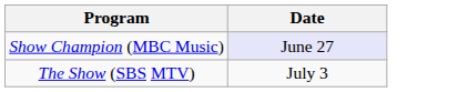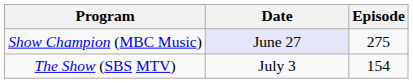 <table class="wikitable" style="text-align:center">
 <tr>
 <th width="200">Program</th>
 <th width="140">Date</th>
+<th width="50">Episode</th>
 </tr>
 <tr>
 <td><em><a href='#'>Show Champion</a></em> (<a href='#'>MBC Music</a>)</td>
 <td style="background: lavender;">June 27</td>
+<td>275</td>
 </tr>
 <tr>
 <td><em><a href='#'>The Show</a></em> (<a href='#'>SBS</a> <a href='#'>MTV</a>)</td>
 <td>July 3</td>
+<td>154</td>
 </tr>
 </table>
